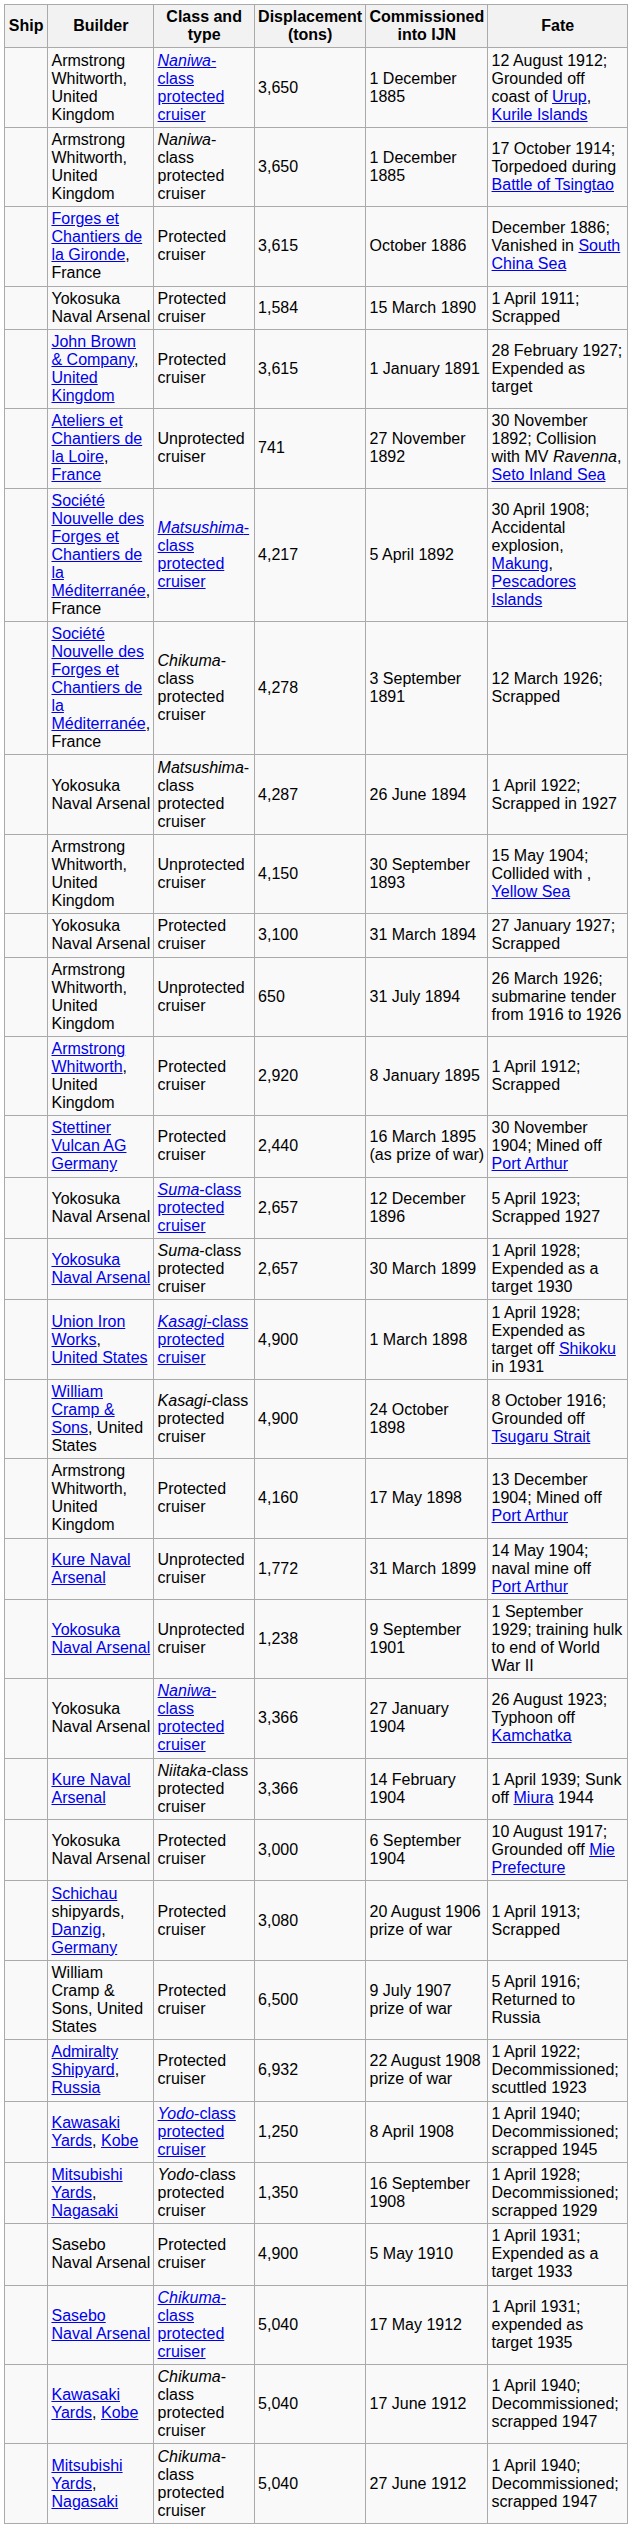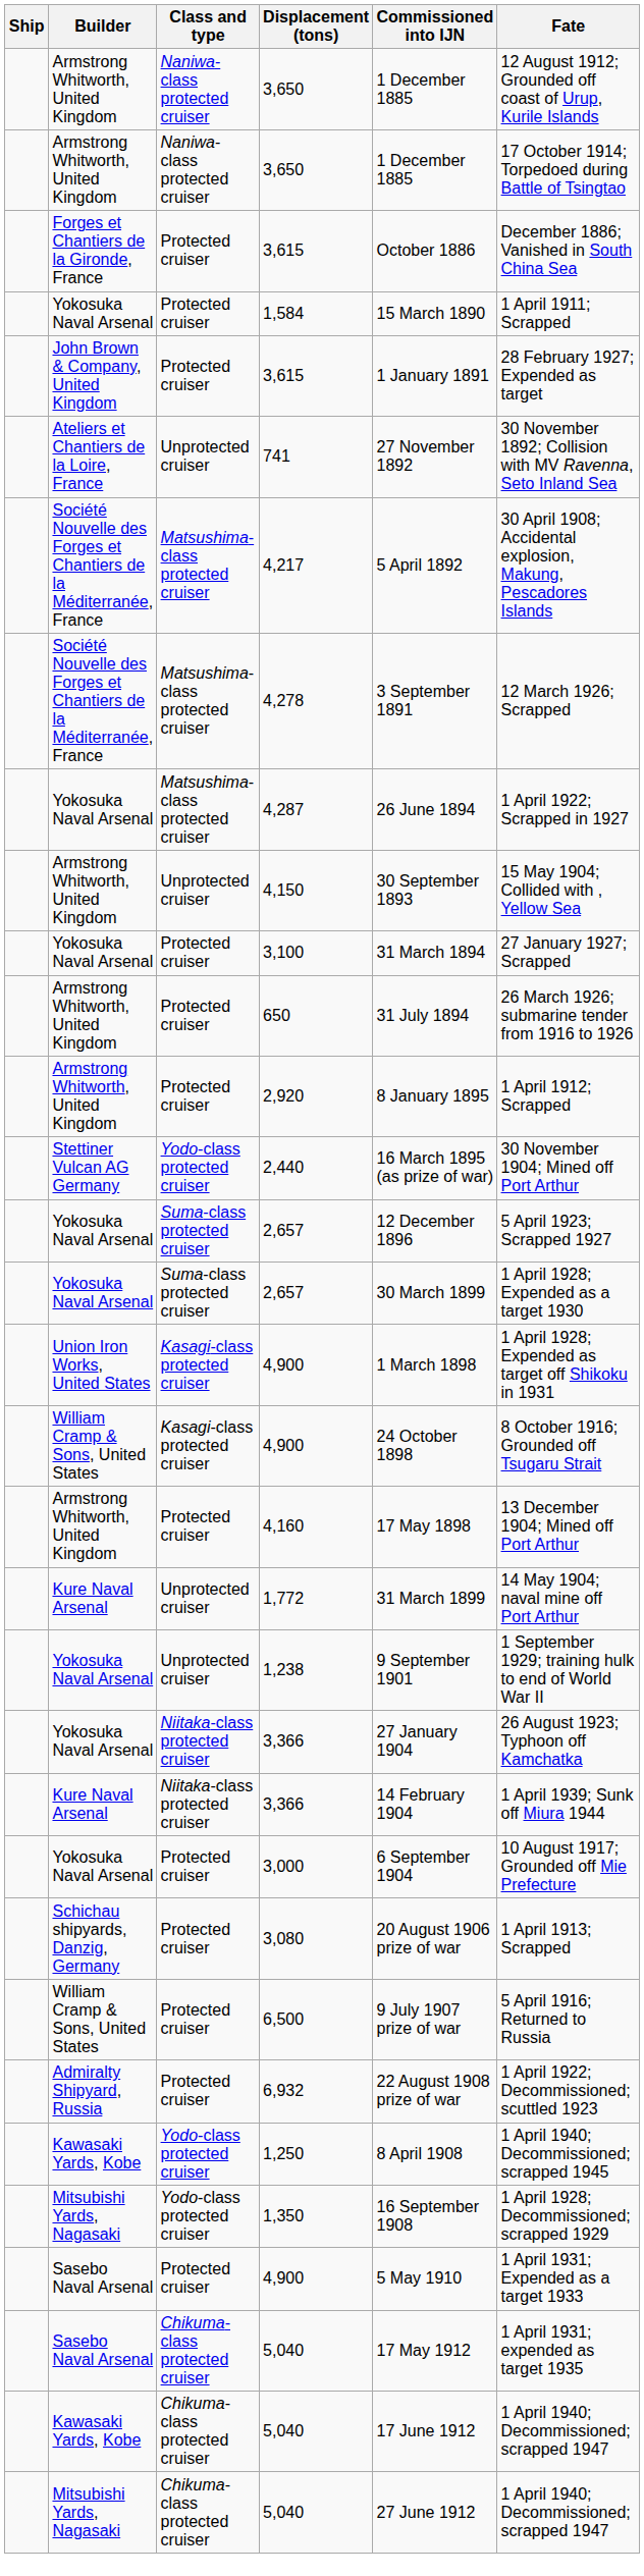 <table class="wikitable" width="100%">
 <tr>
 <th width="10%">Ship</th>
 <th width="15%">Builder</th>
 <th width="20%">Class and type</th>
 <th width="10%">Displacement (tons)</th>
 <th width="10%">Commissioned into IJN</th>
 <th width="35%">Fate</th>
 </tr>
 <tr>
 </tr>
 <tr>
 <td></td>
 <td>Armstrong Whitworth, United Kingdom</td>
 <td><a href='#'><em>Naniwa</em>-class protected cruiser</a></td>
 <td>3,650</td>
 <td>1 December 1885</td>
 <td>12 August 1912; Grounded off coast of <a href='#'>Urup</a>, <a href='#'>Kurile Islands</a></td>
 </tr>
 <tr>
 <td></td>
 <td>Armstrong Whitworth, United Kingdom</td>
 <td><em>Naniwa</em>-class protected cruiser</td>
 <td>3,650</td>
 <td>1 December 1885</td>
 <td>17 October 1914; Torpedoed during <a href='#'>Battle of Tsingtao</a></td>
 </tr>
 <tr>
 <td></td>
 <td><a href='#'>Forges et Chantiers de la Gironde</a>, France</td>
 <td>Protected cruiser</td>
 <td>3,615</td>
 <td>October 1886</td>
 <td>December 1886; Vanished in <a href='#'>South China Sea</a></td>
 </tr>
 <tr>
 <td></td>
 <td>Yokosuka Naval Arsenal</td>
 <td>Protected cruiser</td>
 <td>1,584</td>
 <td>15 March 1890</td>
 <td>1 April 1911; Scrapped</td>
 </tr>
 <tr>
 <td></td>
 <td><a href='#'>John Brown & Company</a>, <a href='#'>United Kingdom</a></td>
 <td>Protected cruiser</td>
 <td>3,615</td>
 <td>1 January 1891</td>
 <td>28 February 1927; Expended as target</td>
 </tr>
 <tr>
 <td></td>
 <td><a href='#'>Ateliers et Chantiers de la Loire</a>, <a href='#'>France</a></td>
 <td>Unprotected cruiser</td>
 <td>741</td>
 <td>27 November 1892</td>
 <td>30 November 1892; Collision with MV <em>Ravenna</em>, <a href='#'>Seto Inland Sea</a></td>
 </tr>
 <tr>
 <td></td>
 <td><a href='#'>Société Nouvelle des Forges et Chantiers de la Méditerranée</a>, France</td>
 <td><a href='#'><em>Matsushima</em>-class protected cruiser</a></td>
 <td>4,217</td>
 <td>5 April 1892</td>
 <td>30 April 1908; Accidental explosion, <a href='#'>Makung</a>, <a href='#'>Pescadores Islands</a></td>
 </tr>
 <tr>
 <td></td>
 <td><a href='#'>Société Nouvelle des Forges et Chantiers de la Méditerranée</a>, France</td>
-<td><em>Chikuma</em>-class protected cruiser</td>
+<td><em>Matsushima</em>-class protected cruiser</td>
 <td>4,278</td>
 <td>3 September 1891</td>
 <td>12 March 1926; Scrapped</td>
 </tr>
 <tr>
 <td></td>
 <td>Yokosuka Naval Arsenal</td>
 <td><em>Matsushima</em>-class protected cruiser</td>
 <td>4,287</td>
 <td>26 June 1894</td>
 <td>1 April 1922; Scrapped in 1927</td>
 </tr>
 <tr>
 <td></td>
 <td>Armstrong Whitworth, United Kingdom</td>
 <td>Unprotected cruiser</td>
 <td>4,150</td>
 <td>30 September 1893</td>
 <td>15 May 1904; Collided with , <a href='#'>Yellow Sea</a></td>
 </tr>
 <tr>
 <td></td>
 <td>Yokosuka Naval Arsenal</td>
 <td>Protected cruiser</td>
 <td>3,100</td>
 <td>31 March 1894</td>
 <td>27 January 1927; Scrapped</td>
 </tr>
 <tr>
 <td></td>
 <td>Armstrong Whitworth, United Kingdom</td>
-<td>Unprotected cruiser</td>
+<td>Protected cruiser</td>
 <td>650</td>
 <td>31 July 1894</td>
 <td>26 March 1926; submarine tender from 1916 to 1926</td>
 </tr>
 <tr>
 <td></td>
 <td><a href='#'>Armstrong Whitworth</a>, United Kingdom</td>
 <td>Protected cruiser</td>
 <td>2,920</td>
 <td>8 January 1895</td>
 <td>1 April 1912; Scrapped</td>
 </tr>
 <tr>
 <td></td>
 <td><a href='#'>Stettiner Vulcan AG</a> <a href='#'>Germany</a></td>
-<td>Protected cruiser</td>
+<td><a href='#'><em>Yodo</em>-class protected cruiser</a></td>
 <td>2,440</td>
 <td>16 March 1895 (as prize of war)</td>
 <td>30 November 1904; Mined off <a href='#'>Port Arthur</a></td>
 </tr>
 <tr>
 <td></td>
 <td>Yokosuka Naval Arsenal</td>
 <td><a href='#'><em>Suma</em>-class protected cruiser</a></td>
 <td>2,657</td>
 <td>12 December 1896</td>
 <td>5 April 1923; Scrapped 1927</td>
 </tr>
 <tr>
 <td></td>
 <td><a href='#'>Yokosuka Naval Arsenal</a></td>
 <td><em>Suma</em>-class protected cruiser</td>
 <td>2,657</td>
 <td>30 March 1899</td>
 <td>1 April 1928; Expended as a target 1930</td>
 </tr>
 <tr>
 <td></td>
 <td><a href='#'>Union Iron Works</a>, <a href='#'>United States</a></td>
 <td><a href='#'><em>Kasagi</em>-class protected cruiser</a></td>
 <td>4,900</td>
 <td>1 March 1898</td>
 <td>1 April 1928; Expended as target off <a href='#'>Shikoku</a> in 1931</td>
 </tr>
 <tr>
 <td></td>
 <td><a href='#'>William Cramp & Sons</a>, United States</td>
 <td><em>Kasagi</em>-class protected cruiser</td>
 <td>4,900</td>
 <td>24 October 1898</td>
 <td>8 October 1916; Grounded off <a href='#'>Tsugaru Strait</a></td>
 </tr>
 <tr>
 <td></td>
 <td>Armstrong Whitworth, United Kingdom</td>
 <td>Protected cruiser</td>
 <td>4,160</td>
 <td>17 May 1898</td>
 <td>13 December 1904; Mined off <a href='#'>Port Arthur</a></td>
 </tr>
 <tr>
 <td></td>
 <td><a href='#'>Kure Naval Arsenal</a></td>
 <td>Unprotected cruiser</td>
 <td>1,772</td>
 <td>31 March 1899</td>
 <td>14 May 1904; naval mine off <a href='#'>Port Arthur</a></td>
 </tr>
 <tr>
 <td></td>
 <td><a href='#'>Yokosuka Naval Arsenal</a></td>
 <td>Unprotected cruiser</td>
 <td>1,238</td>
 <td>9 September 1901</td>
 <td>1 September 1929; training hulk to end of World War II</td>
 </tr>
 <tr>
 <td></td>
 <td>Yokosuka Naval Arsenal</td>
-<td><a href='#'><em>Naniwa</em>-class protected cruiser</a></td>
+<td><a href='#'><em>Niitaka</em>-class protected cruiser</a></td>
 <td>3,366</td>
 <td>27 January 1904</td>
 <td>26 August 1923; Typhoon off <a href='#'>Kamchatka</a></td>
 </tr>
 <tr>
 <td></td>
 <td><a href='#'>Kure Naval Arsenal</a></td>
 <td><em>Niitaka</em>-class protected cruiser</td>
 <td>3,366</td>
 <td>14 February 1904</td>
 <td>1 April 1939; Sunk off <a href='#'>Miura</a> 1944</td>
 </tr>
 <tr>
 <td></td>
 <td>Yokosuka Naval Arsenal</td>
 <td>Protected cruiser</td>
 <td>3,000</td>
 <td>6 September 1904</td>
 <td>10 August 1917; Grounded off <a href='#'>Mie Prefecture</a></td>
 </tr>
 <tr>
 <td></td>
 <td><a href='#'>Schichau</a> shipyards, <a href='#'>Danzig</a>, <a href='#'>Germany</a></td>
 <td>Protected cruiser</td>
 <td>3,080</td>
 <td>20 August 1906 prize of war</td>
 <td>1 April 1913; Scrapped</td>
 </tr>
 <tr>
 <td></td>
 <td>William Cramp & Sons, United States</td>
 <td>Protected cruiser</td>
 <td>6,500</td>
 <td>9 July 1907 prize of war</td>
 <td>5 April 1916; Returned to Russia</td>
 </tr>
 <tr>
 <td></td>
 <td><a href='#'>Admiralty Shipyard</a>, <a href='#'>Russia</a></td>
 <td>Protected cruiser</td>
 <td>6,932</td>
 <td>22 August 1908 prize of war</td>
 <td>1 April 1922; Decommissioned; scuttled 1923</td>
 </tr>
 <tr>
 <td></td>
 <td><a href='#'>Kawasaki Yards</a>, <a href='#'>Kobe</a></td>
 <td><a href='#'><em>Yodo</em>-class protected cruiser</a></td>
 <td>1,250</td>
 <td>8 April 1908</td>
 <td>1 April 1940; Decommissioned; scrapped 1945</td>
 </tr>
 <tr>
 <td></td>
 <td><a href='#'>Mitsubishi Yards</a>, <a href='#'>Nagasaki</a></td>
 <td><em>Yodo</em>-class protected cruiser</td>
 <td>1,350</td>
 <td>16 September 1908</td>
 <td>1 April 1928; Decommissioned; scrapped 1929</td>
 </tr>
 <tr>
 <td></td>
 <td>Sasebo Naval Arsenal</td>
 <td>Protected cruiser</td>
 <td>4,900</td>
 <td>5 May 1910</td>
 <td>1 April 1931; Expended as a target 1933</td>
 </tr>
 <tr>
 <td></td>
 <td><a href='#'>Sasebo Naval Arsenal</a></td>
 <td><a href='#'><em>Chikuma</em>-class protected cruiser</a></td>
 <td>5,040</td>
 <td>17 May 1912</td>
 <td>1 April 1931; expended as target 1935</td>
 </tr>
 <tr>
 <td></td>
 <td><a href='#'>Kawasaki Yards</a>, <a href='#'>Kobe</a></td>
 <td><em>Chikuma</em>-class protected cruiser</td>
 <td>5,040</td>
 <td>17 June 1912</td>
 <td>1 April 1940; Decommissioned; scrapped 1947</td>
 </tr>
 <tr>
 <td></td>
 <td><a href='#'>Mitsubishi Yards</a>, <a href='#'>Nagasaki</a></td>
 <td><em>Chikuma</em>-class protected cruiser</td>
 <td>5,040</td>
 <td>27 June 1912</td>
 <td>1 April 1940; Decommissioned; scrapped 1947</td>
 </tr>
 <tr>
 </tr>
 </table>
